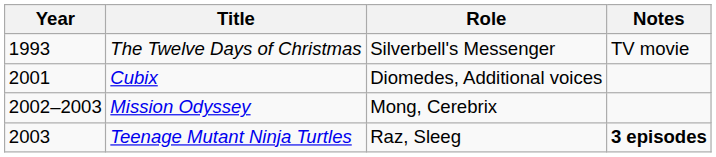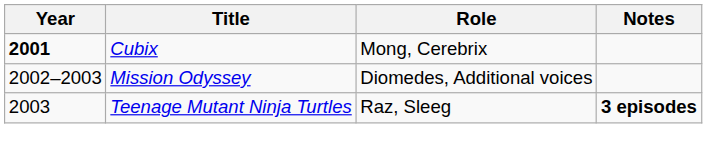 <table class="wikitable">
 <tr>
 <th>Year</th>
 <th>Title</th>
 <th>Role</th>
 <th>Notes</th>
 </tr>
 <tr>
-<td>1993</td>
-<td><em>The Twelve Days of Christmas</em></td>
-<td>Silverbell's Messenger</td>
-<td>TV movie</td>
-</tr>
-<tr>
-<td>2001</td>
+<td><strong>2001</strong></td>
 <td><em><a href='#'>Cubix</a></em></td>
-<td>Diomedes, Additional voices</td>
+<td>Mong, Cerebrix</td>
 <td></td>
 </tr>
 <tr>
 <td>2002–2003</td>
 <td><em><a href='#'>Mission Odyssey</a></em></td>
-<td>Mong, Cerebrix</td>
+<td>Diomedes, Additional voices</td>
 <td></td>
 </tr>
 <tr>
 <td>2003</td>
 <td><em><a href='#'>Teenage Mutant Ninja Turtles</a></em></td>
 <td>Raz, Sleeg</td>
 <td><strong>3 episodes</strong></td>
 </tr>
 </table>
